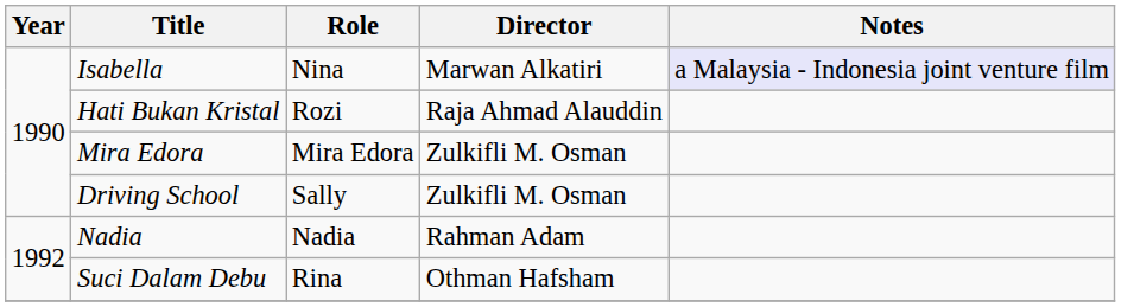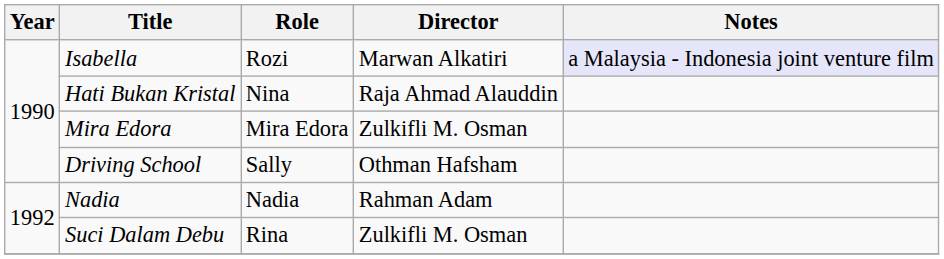 <table class="wikitable">
 <tr>
 <th>Year</th>
 <th>Title</th>
 <th>Role</th>
 <th>Director</th>
 <th>Notes</th>
 </tr>
 <tr>
 <td rowspan="4">1990</td>
 <td><em>Isabella</em></td>
-<td>Nina</td>
+<td>Rozi</td>
 <td>Marwan Alkatiri</td>
 <td style="background: lavender;">a Malaysia - Indonesia joint venture film</td>
 </tr>
 <tr>
 <td><em>Hati Bukan Kristal</em></td>
-<td>Rozi</td>
+<td>Nina</td>
 <td>Raja Ahmad Alauddin</td>
 <td></td>
 </tr>
 <tr>
 <td><em>Mira Edora</em></td>
 <td>Mira Edora</td>
 <td>Zulkifli M. Osman</td>
 <td></td>
 </tr>
 <tr>
 <td><em>Driving School</em></td>
 <td>Sally</td>
-<td>Zulkifli M. Osman</td>
+<td>Othman Hafsham</td>
 <td></td>
 </tr>
 <tr>
 <td rowspan="2">1992</td>
 <td><em>Nadia</em></td>
 <td>Nadia</td>
 <td>Rahman Adam</td>
 <td></td>
 </tr>
 <tr>
 <td><em>Suci Dalam Debu</em></td>
 <td>Rina</td>
-<td>Othman Hafsham</td>
+<td>Zulkifli M. Osman</td>
 <td></td>
 </tr>
 <tr>
 </tr>
 </table>
